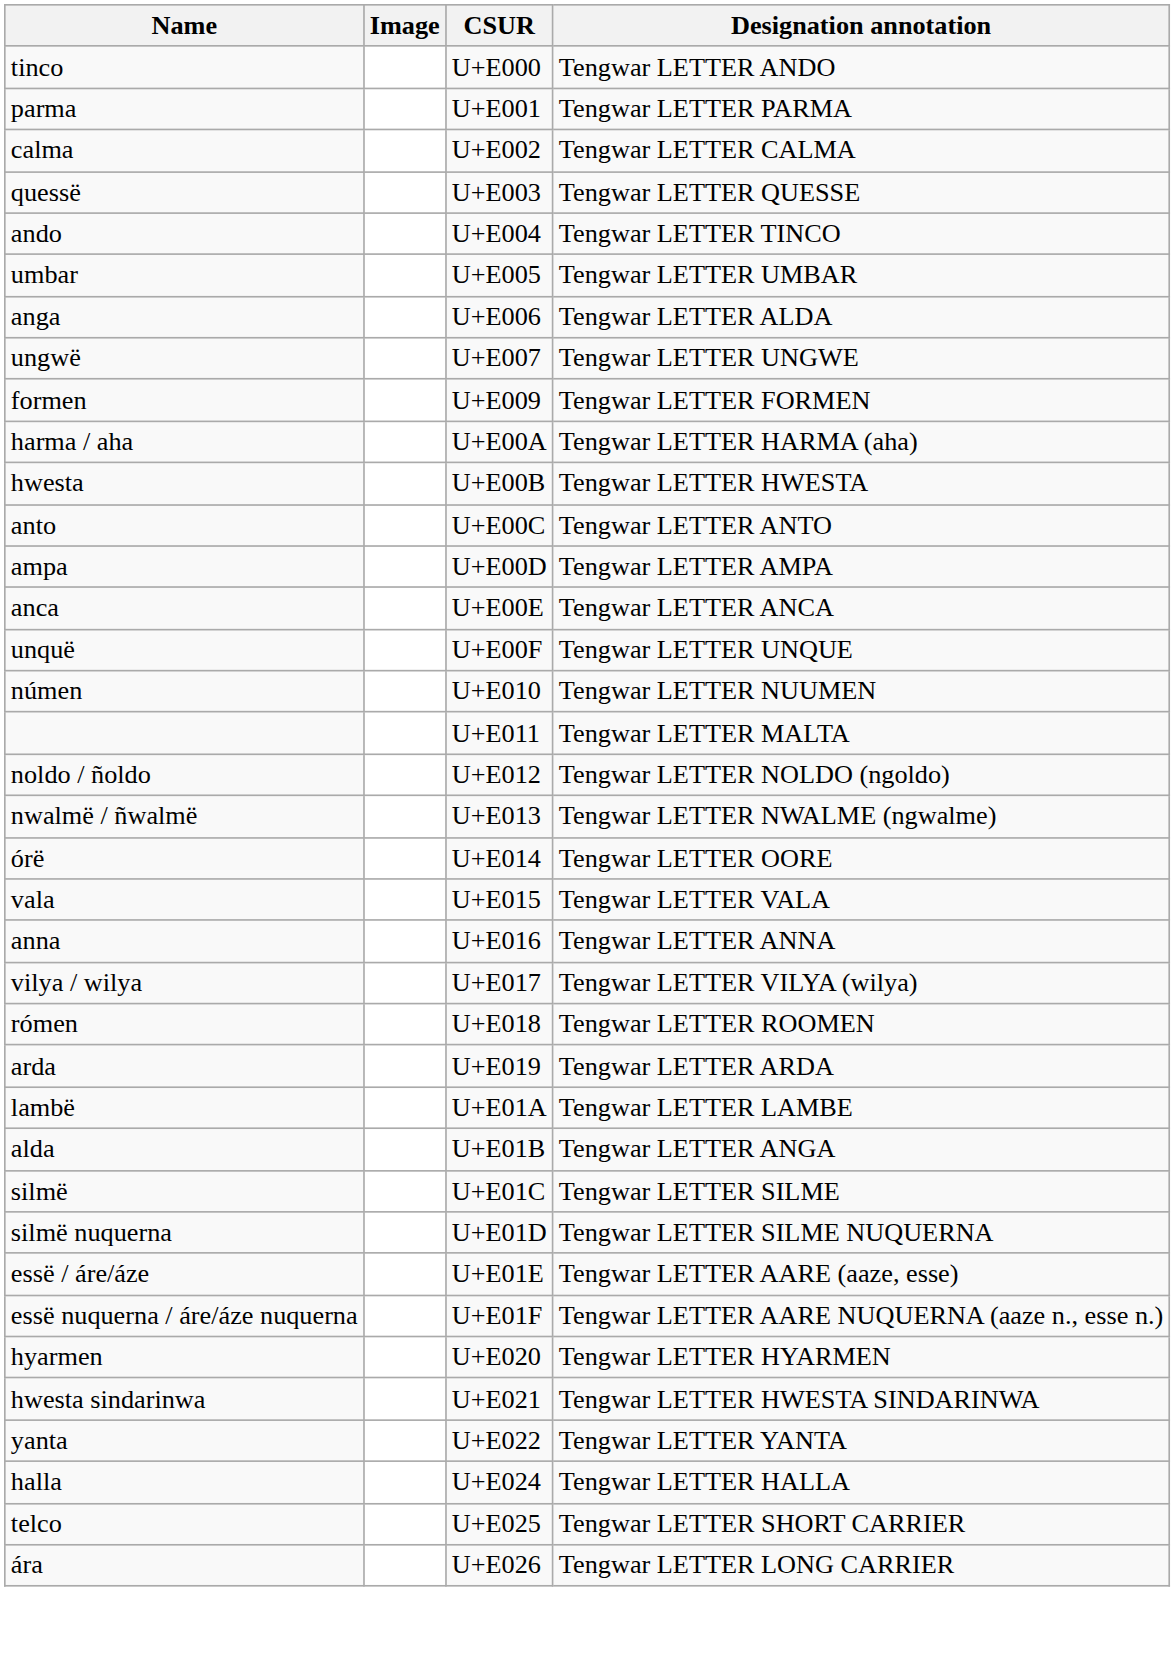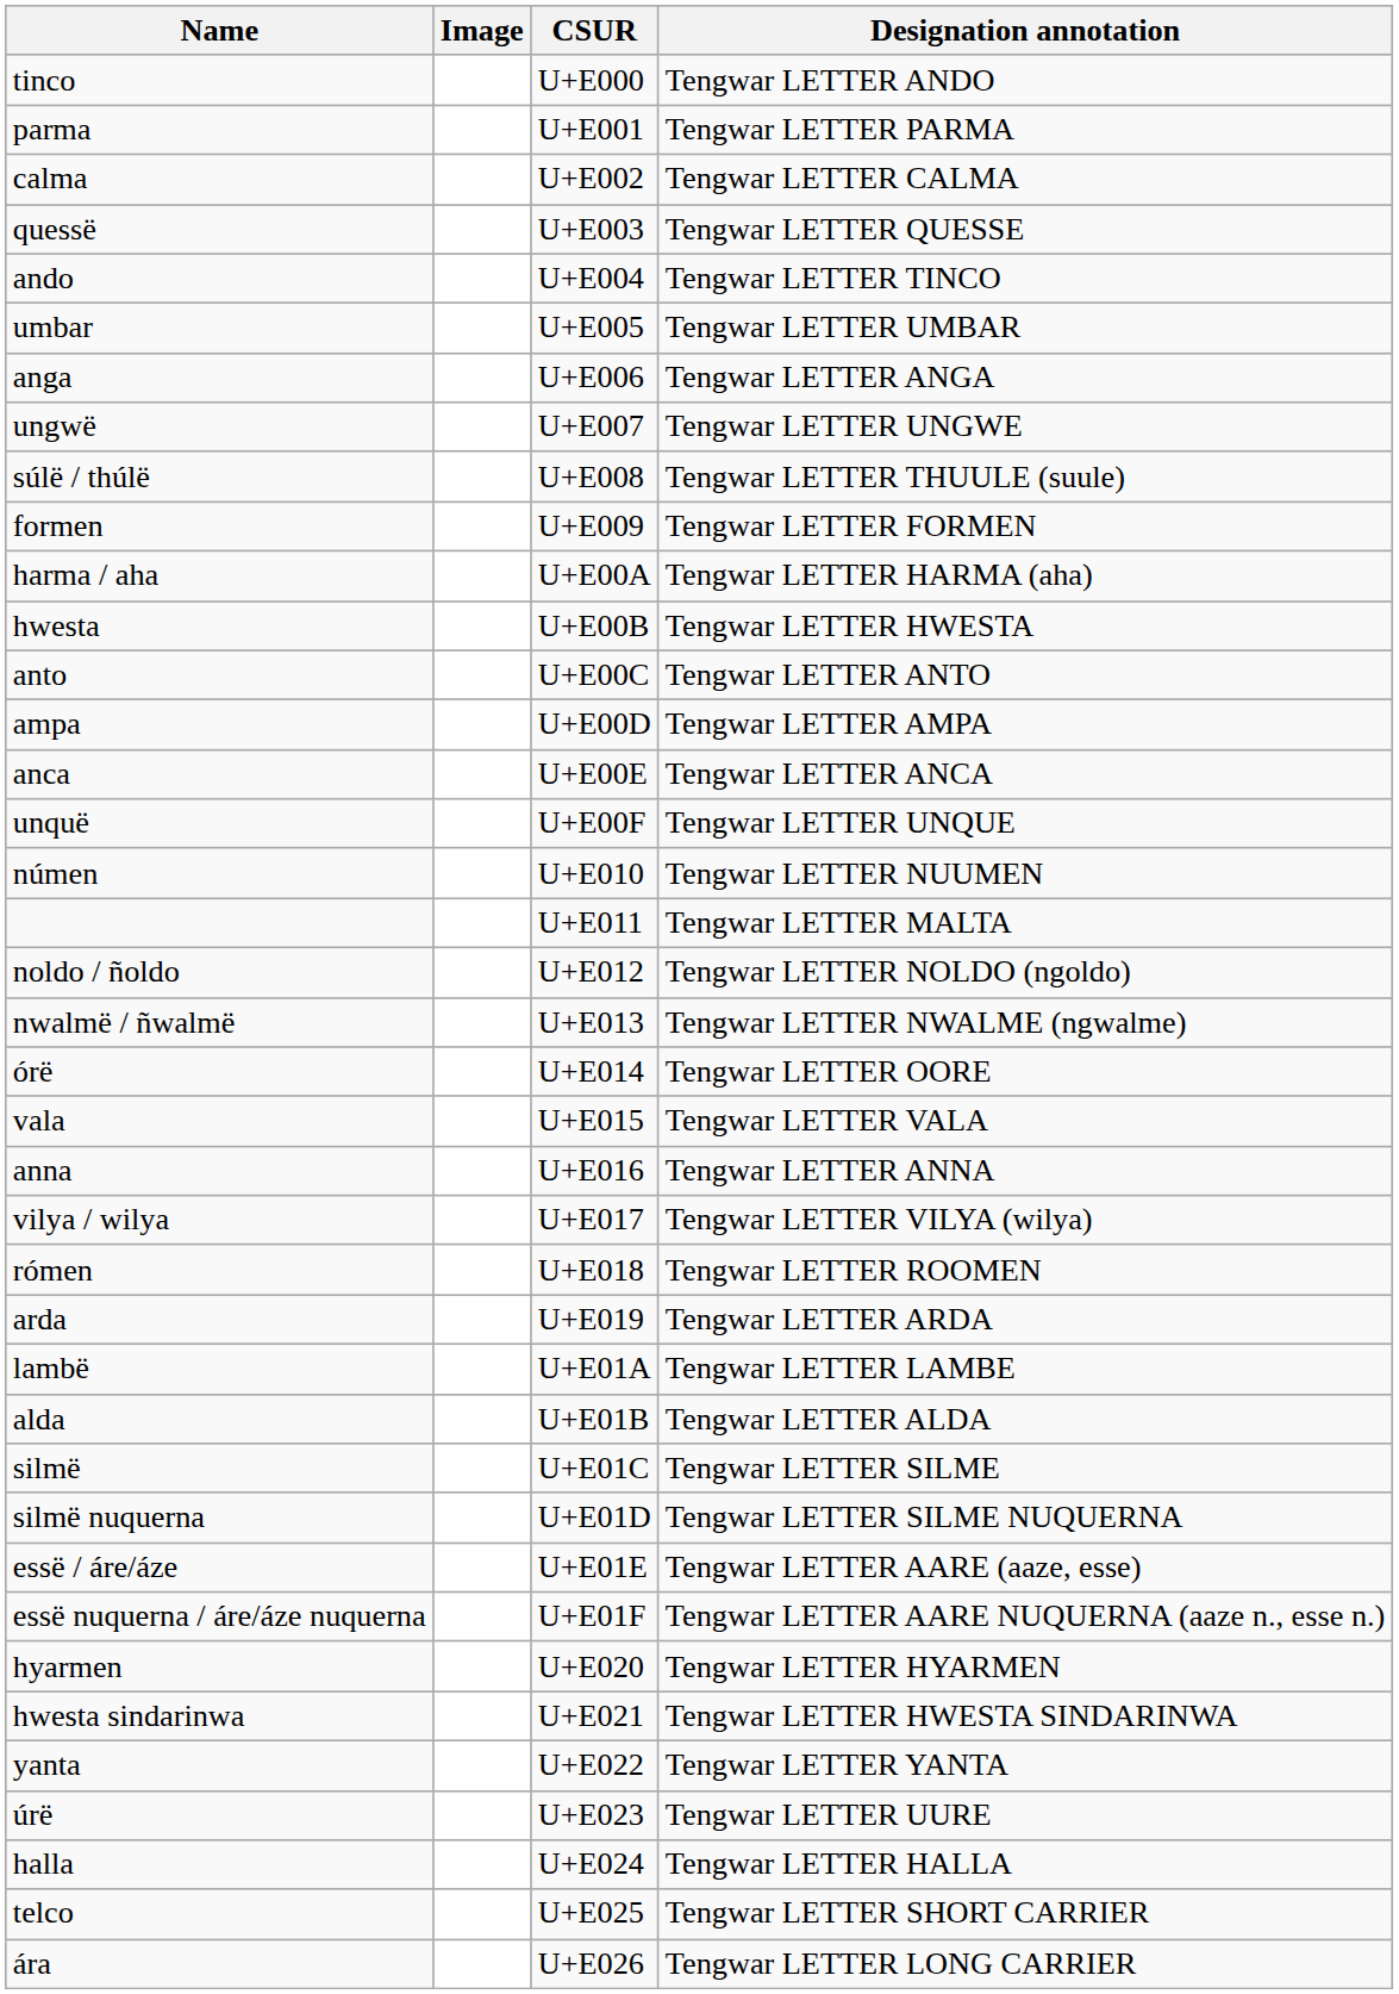 <table class="wikitable">
 <tr>
 <th>Name</th>
 <th>Image</th>
 <th>CSUR</th>
 <th>Designation annotation</th>
 </tr>
 <tr>
 <td>tinco</td>
 <td style="color: black !important; background-color: white !important;"></td>
 <td>U+E000</td>
 <td>Tengwar LETTER ANDO</td>
 </tr>
 <tr>
 <td>parma</td>
 <td style="color: black !important; background-color: white !important;"></td>
 <td>U+E001</td>
 <td>Tengwar LETTER PARMA</td>
 </tr>
 <tr>
 <td>calma</td>
 <td style="color: black !important; background-color: white !important;"></td>
 <td>U+E002</td>
 <td>Tengwar LETTER CALMA</td>
 </tr>
 <tr>
 <td>quessë</td>
 <td style="color: black !important; background-color: white !important;"></td>
 <td>U+E003</td>
 <td>Tengwar LETTER QUESSE</td>
 </tr>
 <tr>
 <td>ando</td>
 <td style="color: black !important; background-color: white !important;"></td>
 <td>U+E004</td>
 <td>Tengwar LETTER TINCO</td>
 </tr>
 <tr>
 <td>umbar</td>
 <td style="color: black !important; background-color: white !important;"></td>
 <td>U+E005</td>
 <td>Tengwar LETTER UMBAR</td>
 </tr>
 <tr>
 <td>anga</td>
 <td style="color: black !important; background-color: white !important;"></td>
 <td>U+E006</td>
-<td>Tengwar LETTER ALDA</td>
+<td>Tengwar LETTER ANGA</td>
 </tr>
 <tr>
 <td>ungwë</td>
 <td style="color: black !important; background-color: white !important;"></td>
 <td>U+E007</td>
 <td>Tengwar LETTER UNGWE</td>
+</tr>
+<tr>
+<td>súlë / thúlë</td>
+<td style="color: black !important; background-color: white !important;"></td>
+<td>U+E008</td>
+<td>Tengwar LETTER THUULE (suule)</td>
 </tr>
 <tr>
 <td>formen</td>
 <td style="color: black !important; background-color: white !important;"></td>
 <td>U+E009</td>
 <td>Tengwar LETTER FORMEN</td>
 </tr>
 <tr>
 <td>harma / aha</td>
 <td style="color: black !important; background-color: white !important;"></td>
 <td>U+E00A</td>
 <td>Tengwar LETTER HARMA (aha)</td>
 </tr>
 <tr>
 <td>hwesta</td>
 <td style="color: black !important; background-color: white !important;"></td>
 <td>U+E00B</td>
 <td>Tengwar LETTER HWESTA</td>
 </tr>
 <tr>
 <td>anto</td>
 <td style="color: black !important; background-color: white !important;"></td>
 <td>U+E00C</td>
 <td>Tengwar LETTER ANTO</td>
 </tr>
 <tr>
 <td>ampa</td>
 <td style="color: black !important; background-color: white !important;"></td>
 <td>U+E00D</td>
 <td>Tengwar LETTER AMPA</td>
 </tr>
 <tr>
 <td>anca</td>
 <td style="color: black !important; background-color: white !important;"></td>
 <td>U+E00E</td>
 <td>Tengwar LETTER ANCA</td>
 </tr>
 <tr>
 <td>unquë</td>
 <td style="color: black !important; background-color: white !important;"></td>
 <td>U+E00F</td>
 <td>Tengwar LETTER UNQUE</td>
 </tr>
 <tr>
 <td>númen</td>
 <td style="color: black !important; background-color: white !important;"></td>
 <td>U+E010</td>
 <td>Tengwar LETTER NUUMEN</td>
 </tr>
 <tr>
 <td></td>
 <td style="color: black !important; background-color: white !important;"></td>
 <td>U+E011</td>
 <td>Tengwar LETTER MALTA</td>
 </tr>
 <tr>
 <td>noldo / ñoldo</td>
 <td style="color: black !important; background-color: white !important;"></td>
 <td>U+E012</td>
 <td>Tengwar LETTER NOLDO (ngoldo)</td>
 </tr>
 <tr>
 <td>nwalmë / ñwalmë</td>
 <td style="color: black !important; background-color: white !important;"></td>
 <td>U+E013</td>
 <td>Tengwar LETTER NWALME (ngwalme)</td>
 </tr>
 <tr>
 <td>órë</td>
 <td style="color: black !important; background-color: white !important;"></td>
 <td>U+E014</td>
 <td>Tengwar LETTER OORE</td>
 </tr>
 <tr>
 <td>vala</td>
 <td style="color: black !important; background-color: white !important;"></td>
 <td>U+E015</td>
 <td>Tengwar LETTER VALA</td>
 </tr>
 <tr>
 <td>anna</td>
 <td style="color: black !important; background-color: white !important;"></td>
 <td>U+E016</td>
 <td>Tengwar LETTER ANNA</td>
 </tr>
 <tr>
 <td>vilya / wilya</td>
 <td style="color: black !important; background-color: white !important;"></td>
 <td>U+E017</td>
 <td>Tengwar LETTER VILYA (wilya)</td>
 </tr>
 <tr>
 <td>rómen</td>
 <td style="color: black !important; background-color: white !important;"></td>
 <td>U+E018</td>
 <td>Tengwar LETTER ROOMEN</td>
 </tr>
 <tr>
 <td>arda</td>
 <td style="color: black !important; background-color: white !important;"></td>
 <td>U+E019</td>
 <td>Tengwar LETTER ARDA</td>
 </tr>
 <tr>
 <td>lambë</td>
 <td style="color: black !important; background-color: white !important;"></td>
 <td>U+E01A</td>
 <td>Tengwar LETTER LAMBE</td>
 </tr>
 <tr>
 <td>alda</td>
 <td style="color: black !important; background-color: white !important;"></td>
 <td>U+E01B</td>
-<td>Tengwar LETTER ANGA</td>
+<td>Tengwar LETTER ALDA</td>
 </tr>
 <tr>
 <td>silmë</td>
 <td style="color: black !important; background-color: white !important;"></td>
 <td>U+E01C</td>
 <td>Tengwar LETTER SILME</td>
 </tr>
 <tr>
 <td>silmë nuquerna</td>
 <td style="color: black !important; background-color: white !important;"></td>
 <td>U+E01D</td>
 <td>Tengwar LETTER SILME NUQUERNA</td>
 </tr>
 <tr>
 <td>essë / áre/áze</td>
 <td style="color: black !important; background-color: white !important;"></td>
 <td>U+E01E</td>
 <td>Tengwar LETTER AARE (aaze, esse)</td>
 </tr>
 <tr>
 <td>essë nuquerna / áre/áze nuquerna</td>
 <td style="color: black !important; background-color: white !important;"></td>
 <td>U+E01F</td>
 <td>Tengwar LETTER AARE NUQUERNA (aaze n., esse n.)</td>
 </tr>
 <tr>
 <td>hyarmen</td>
 <td style="color: black !important; background-color: white !important;"></td>
 <td>U+E020</td>
 <td>Tengwar LETTER HYARMEN</td>
 </tr>
 <tr>
 <td>hwesta sindarinwa</td>
 <td style="color: black !important; background-color: white !important;"></td>
 <td>U+E021</td>
 <td>Tengwar LETTER HWESTA SINDARINWA</td>
 </tr>
 <tr>
 <td>yanta</td>
 <td style="color: black !important; background-color: white !important;"></td>
 <td>U+E022</td>
 <td>Tengwar LETTER YANTA</td>
 </tr>
 <tr>
+<td>úrë</td>
+<td style="color: black !important; background-color: white !important;"></td>
+<td>U+E023</td>
+<td>Tengwar LETTER UURE</td>
+</tr>
+<tr>
 <td>halla</td>
 <td style="color: black !important; background-color: white !important;"></td>
 <td>U+E024</td>
 <td>Tengwar LETTER HALLA</td>
 </tr>
 <tr>
 <td>telco</td>
 <td style="color: black !important; background-color: white !important;"></td>
 <td>U+E025</td>
 <td>Tengwar LETTER SHORT CARRIER</td>
 </tr>
 <tr>
 <td>ára</td>
 <td style="color: black !important; background-color: white !important;"></td>
 <td>U+E026</td>
 <td>Tengwar LETTER LONG CARRIER</td>
 </tr>
 </table>
